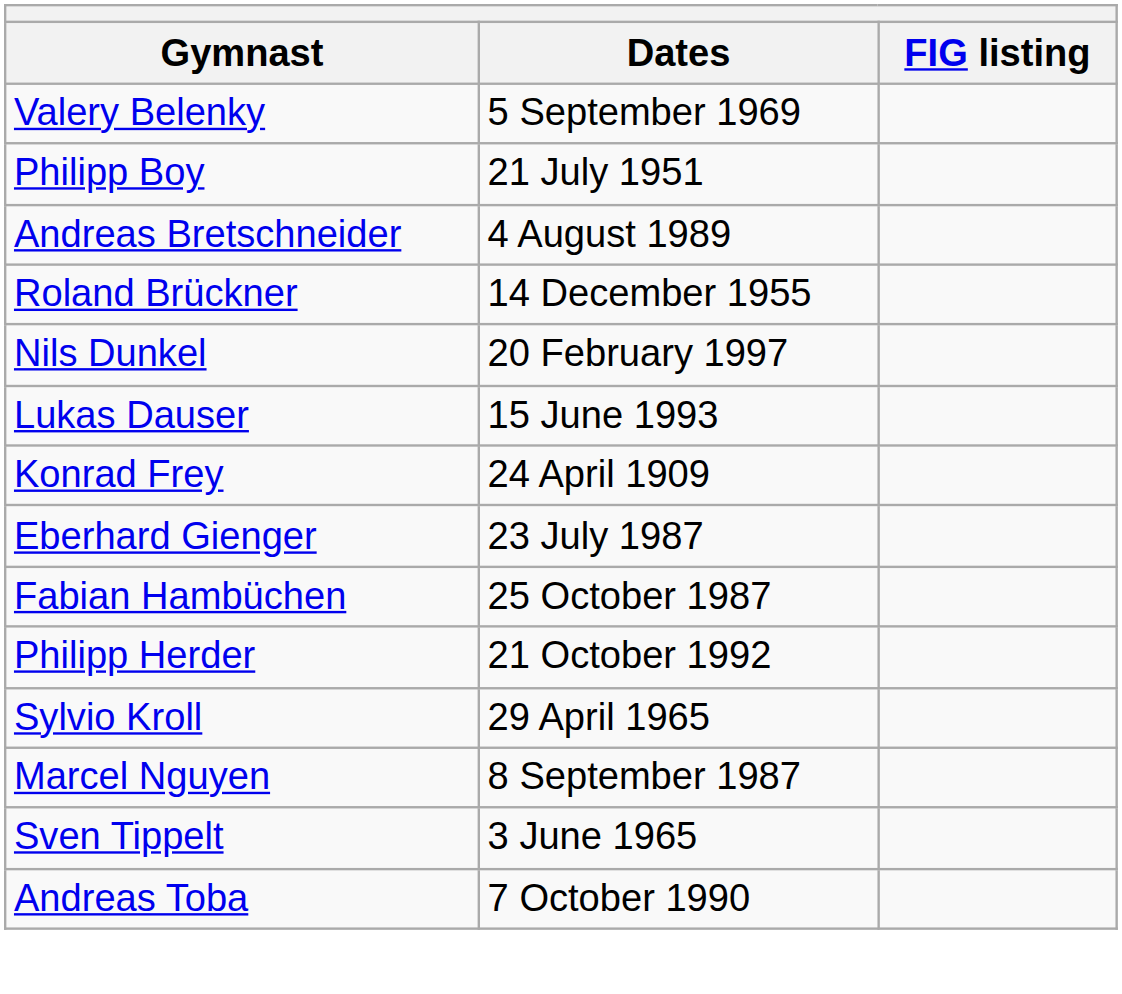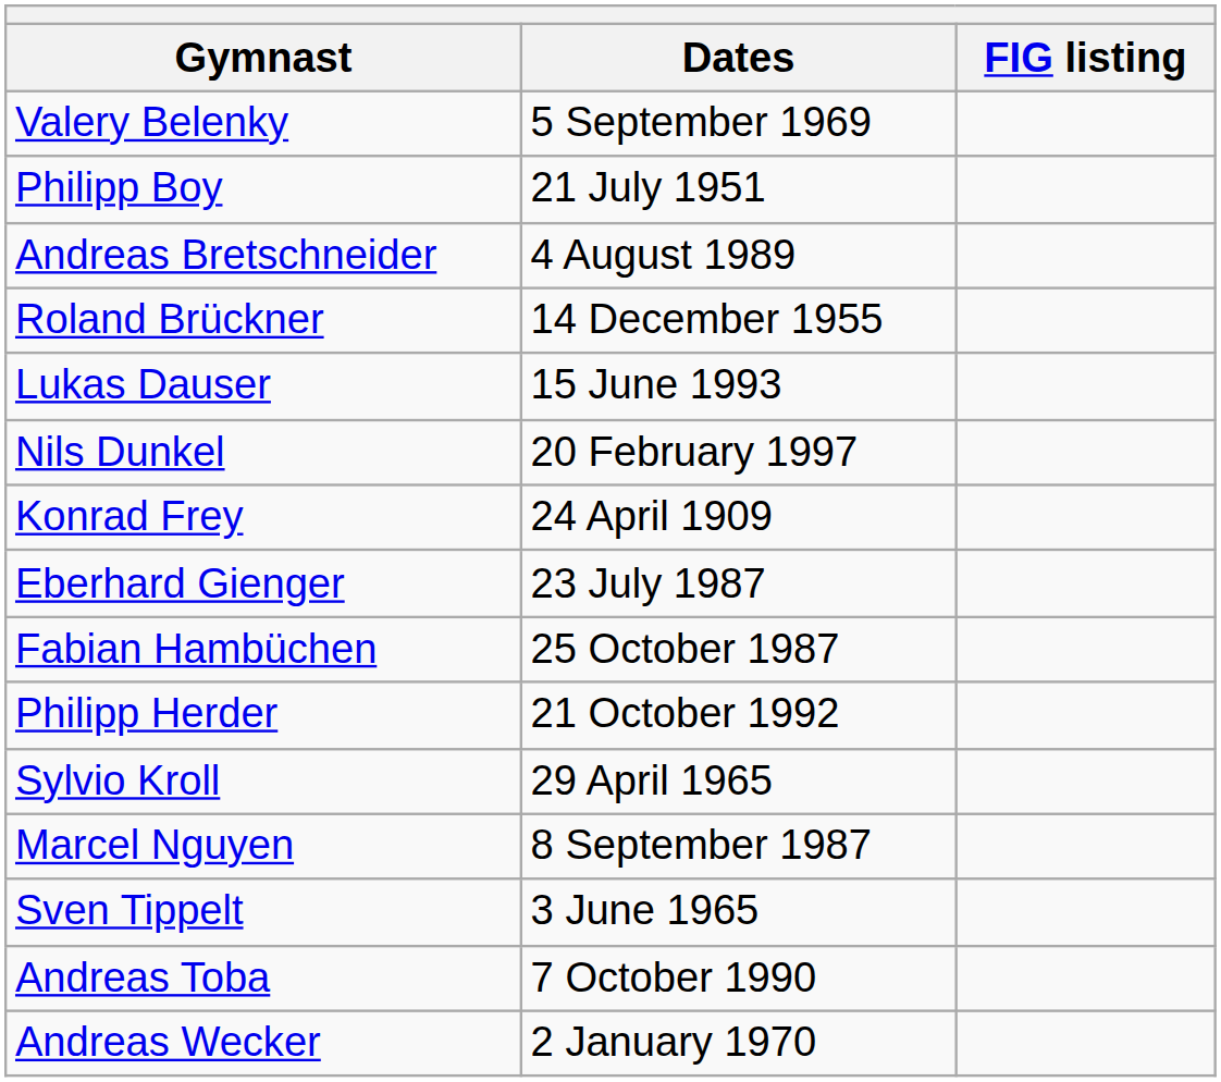 <table class="wikitable mw-collapsible mw-collapsed" width="75%">
 <tr>
 <th colspan="3"></th>
 </tr>
 <tr>
 <th>Gymnast</th>
 <th>Dates</th>
 <th><a href='#'>FIG</a> listing</th>
 </tr>
 <tr>
 <td><a href='#'>Valery Belenky</a></td>
 <td>5 September 1969</td>
 <td></td>
 </tr>
 <tr>
 <td><a href='#'>Philipp Boy</a></td>
 <td>21 July 1951</td>
 <td></td>
 </tr>
 <tr>
 <td><a href='#'>Andreas Bretschneider</a></td>
 <td>4 August 1989</td>
 <td></td>
 </tr>
 <tr>
 <td><a href='#'>Roland Brückner</a></td>
 <td>14 December 1955</td>
 <td></td>
 </tr>
 <tr>
-<td><a href='#'>Nils Dunkel</a></td>
-<td>20 February 1997</td>
+<td><a href='#'>Lukas Dauser</a></td>
+<td>15 June 1993</td>
 <td></td>
 </tr>
 <tr>
-<td><a href='#'>Lukas Dauser</a></td>
-<td>15 June 1993</td>
+<td><a href='#'>Nils Dunkel</a></td>
+<td>20 February 1997</td>
 <td></td>
 </tr>
 <tr>
 <td><a href='#'>Konrad Frey</a></td>
 <td>24 April 1909</td>
 <td></td>
 </tr>
 <tr>
 <td><a href='#'>Eberhard Gienger</a></td>
 <td>23 July 1987</td>
 <td></td>
 </tr>
 <tr>
 <td><a href='#'>Fabian Hambüchen</a></td>
 <td>25 October 1987</td>
 <td></td>
 </tr>
 <tr>
 <td><a href='#'>Philipp Herder</a></td>
 <td>21 October 1992</td>
 <td></td>
 </tr>
 <tr>
 <td><a href='#'>Sylvio Kroll</a></td>
 <td>29 April 1965</td>
 <td></td>
 </tr>
 <tr>
 <td><a href='#'>Marcel Nguyen</a></td>
 <td>8 September 1987</td>
 <td></td>
 </tr>
 <tr>
 <td><a href='#'>Sven Tippelt</a></td>
 <td>3 June 1965</td>
 <td></td>
 </tr>
 <tr>
 <td><a href='#'>Andreas Toba</a></td>
 <td>7 October 1990</td>
 <td></td>
 </tr>
+<tr>
+<td><a href='#'>Andreas Wecker</a></td>
+<td>2 January 1970</td>
+<td></td>
+</tr>
 </table>
